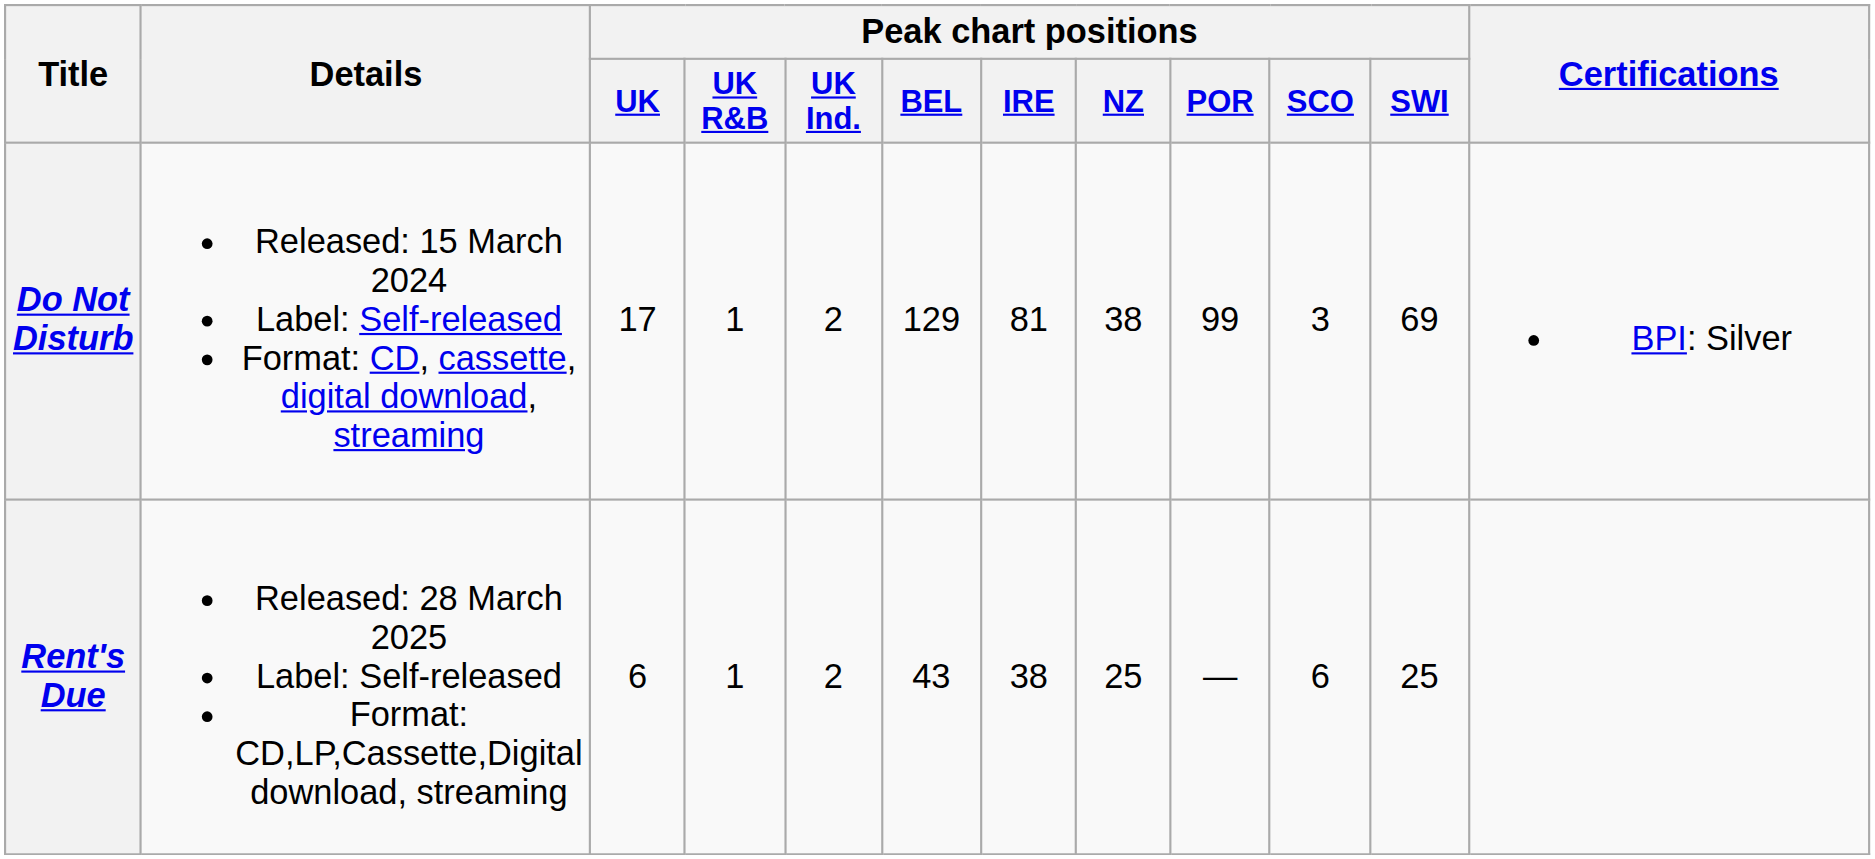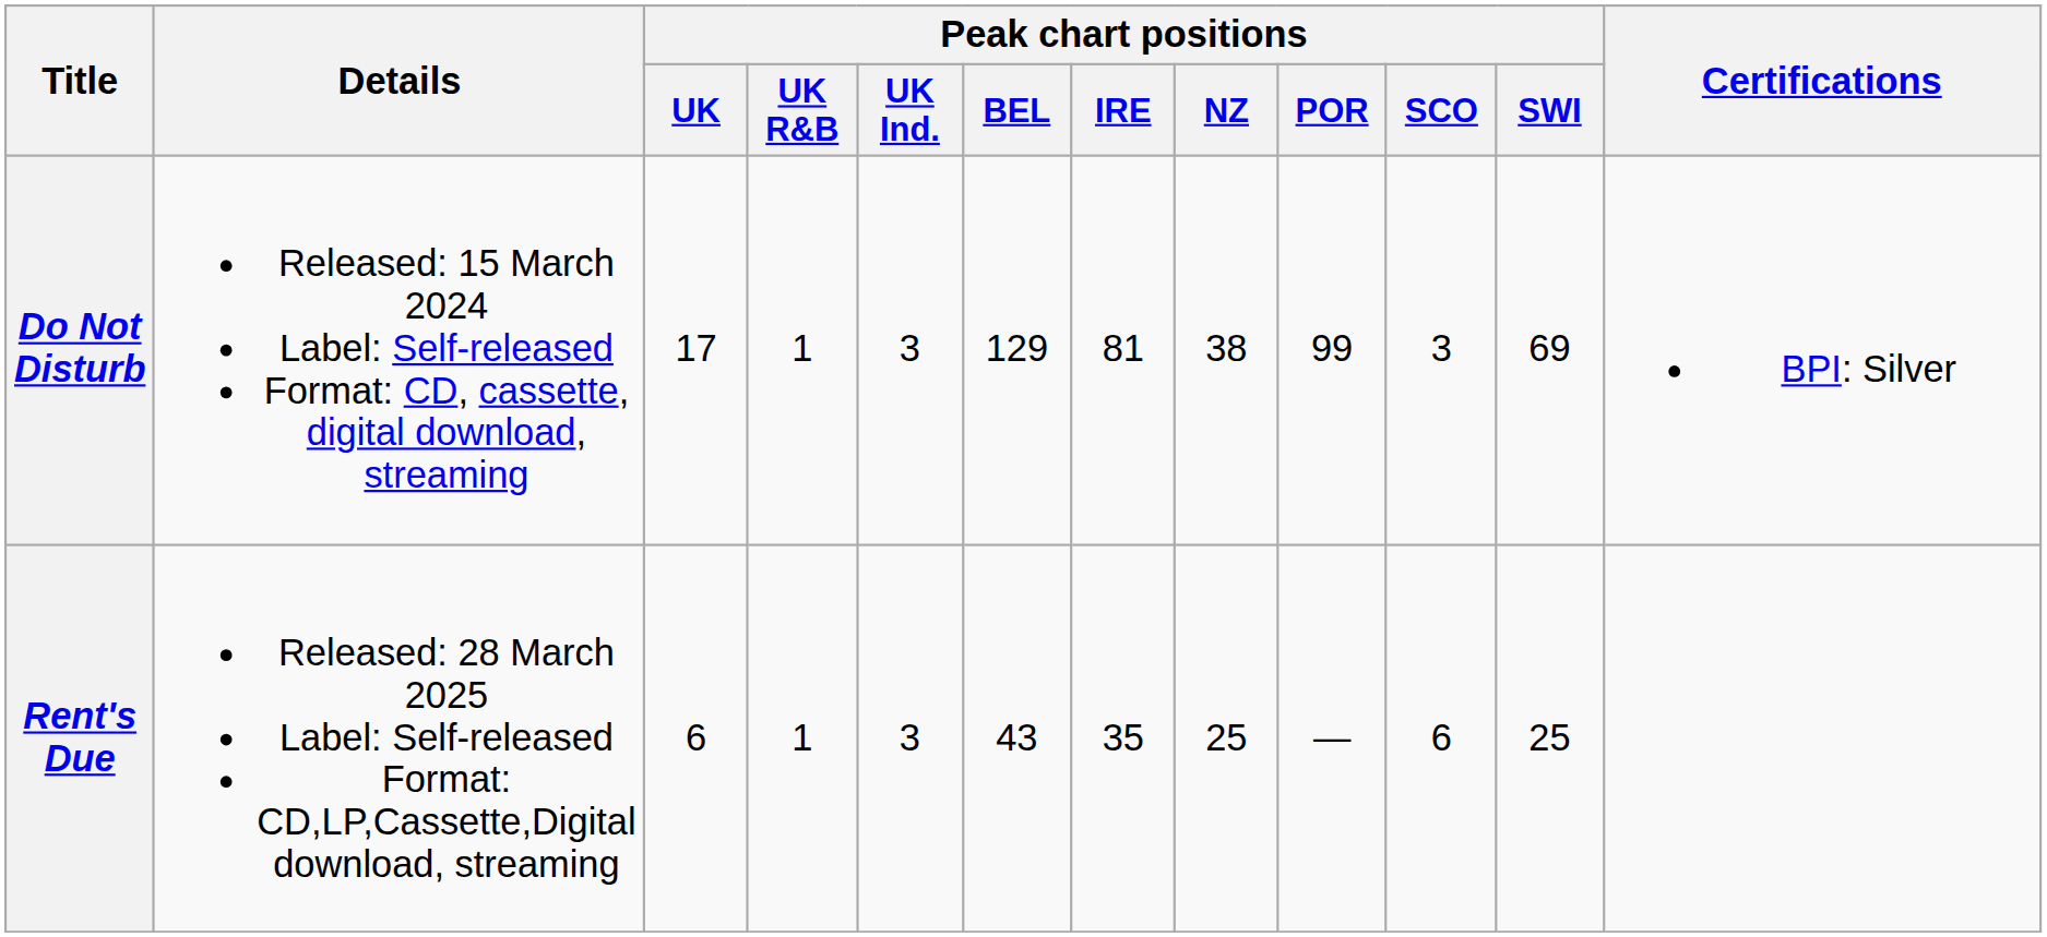 <table class="wikitable plainrowheaders" style="text-align:center;">
 <tr>
 <th scope="col" rowspan="2">Title</th>
 <th scope="col" rowspan="2">Details</th>
 <th scope="col" colspan="9">Peak chart positions</th>
 <th scope="col" rowspan="2" style="width:13em;"><a href='#'>Certifications</a></th>
 </tr>
 <tr>
 <th scope="col" style="width:3em;font-size:90%;"><a href='#'>UK</a><br></th>
 <th scope="col" style="width:3em;font-size:90%;"><a href='#'>UK<br>R&B</a><br></th>
 <th scope="col" style="width:3em;font-size:90%;"><a href='#'>UK<br>Ind.</a><br></th>
 <th scope="col" style="width:3em;font-size:90%;"><a href='#'>BEL</a><br></th>
 <th scope="col" style="width:3em;font-size:90%;"><a href='#'>IRE</a><br></th>
 <th scope="col" style="width:3em;font-size:90%;"><a href='#'>NZ</a><br></th>
 <th scope="col" style="width:3em;font-size:90%;"><a href='#'>POR</a><br></th>
 <th scope="col" style="width:3em;font-size:90%;"><a href='#'>SCO</a> <br></th>
 <th scope="col" style="width:3em;font-size:90%;"><a href='#'>SWI</a><br></th>
 </tr>
 <tr>
 <th scope="row"><em><a href='#'>Do Not Disturb</a></em></th>
 <td><br><ul><li>Released: 15 March 2024</li><li>Label: <a href='#'>Self-released</a></li><li>Format: <a href='#'>CD</a>, <a href='#'>cassette</a>, <a href='#'>digital download</a>, <a href='#'>streaming</a></li></ul></td>
 <td>17</td>
 <td>1</td>
-<td>2</td>
+<td>3</td>
 <td>129</td>
 <td>81</td>
 <td>38</td>
 <td>99</td>
 <td>3</td>
 <td>69</td>
 <td><br><ul><li><a href='#'>BPI</a>: Silver</li></ul></td>
 </tr>
 <tr>
 <th scope="row"><em><a href='#'>Rent's Due</a></em></th>
 <td><br><ul><li>Released: 28 March 2025</li><li>Label: Self-released</li><li>Format: CD,LP,Cassette,Digital download, streaming</li></ul></td>
 <td>6</td>
 <td>1</td>
-<td>2</td>
+<td>3</td>
 <td>43</td>
-<td>38<br></td>
+<td>35<br></td>
 <td>25<br></td>
 <td>—</td>
 <td>6</td>
 <td>25</td>
 <td></td>
 </tr>
 </table>
